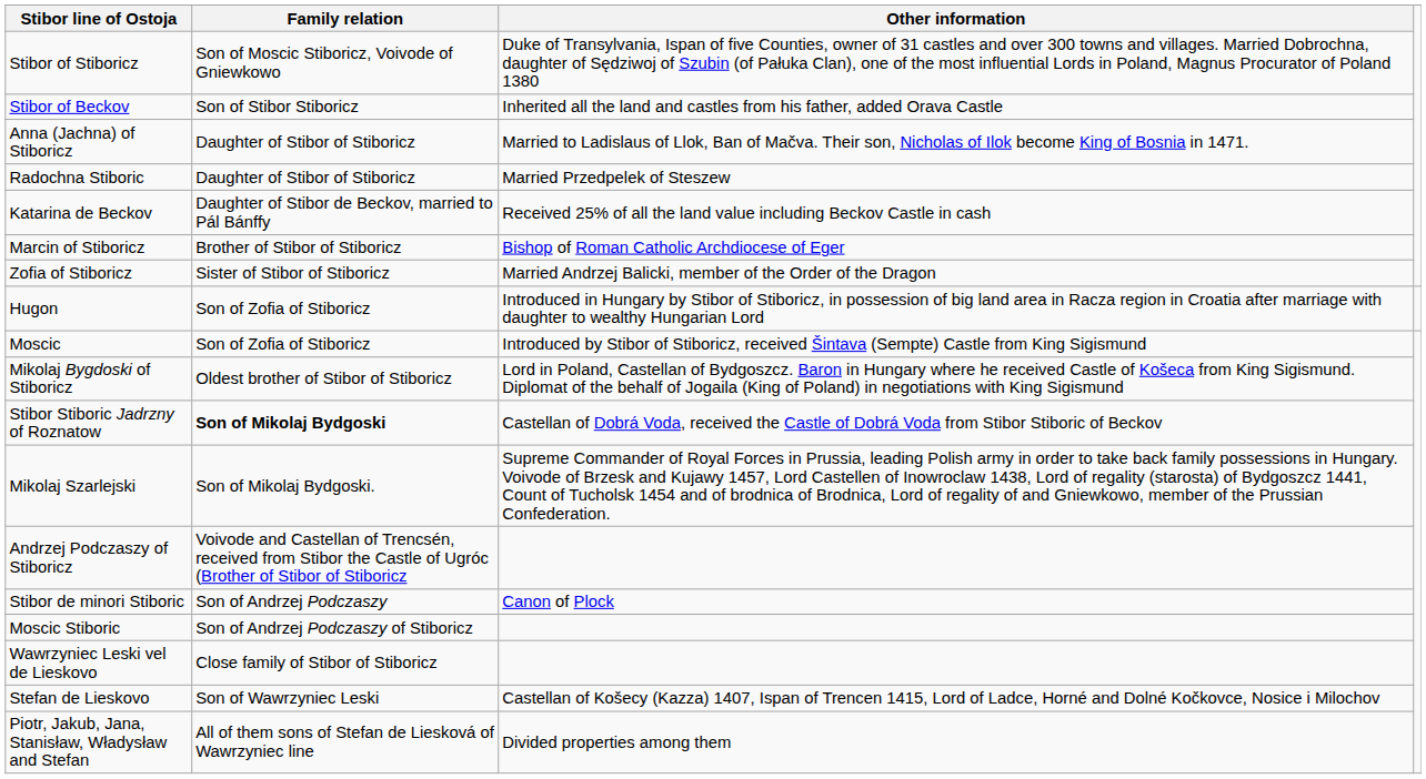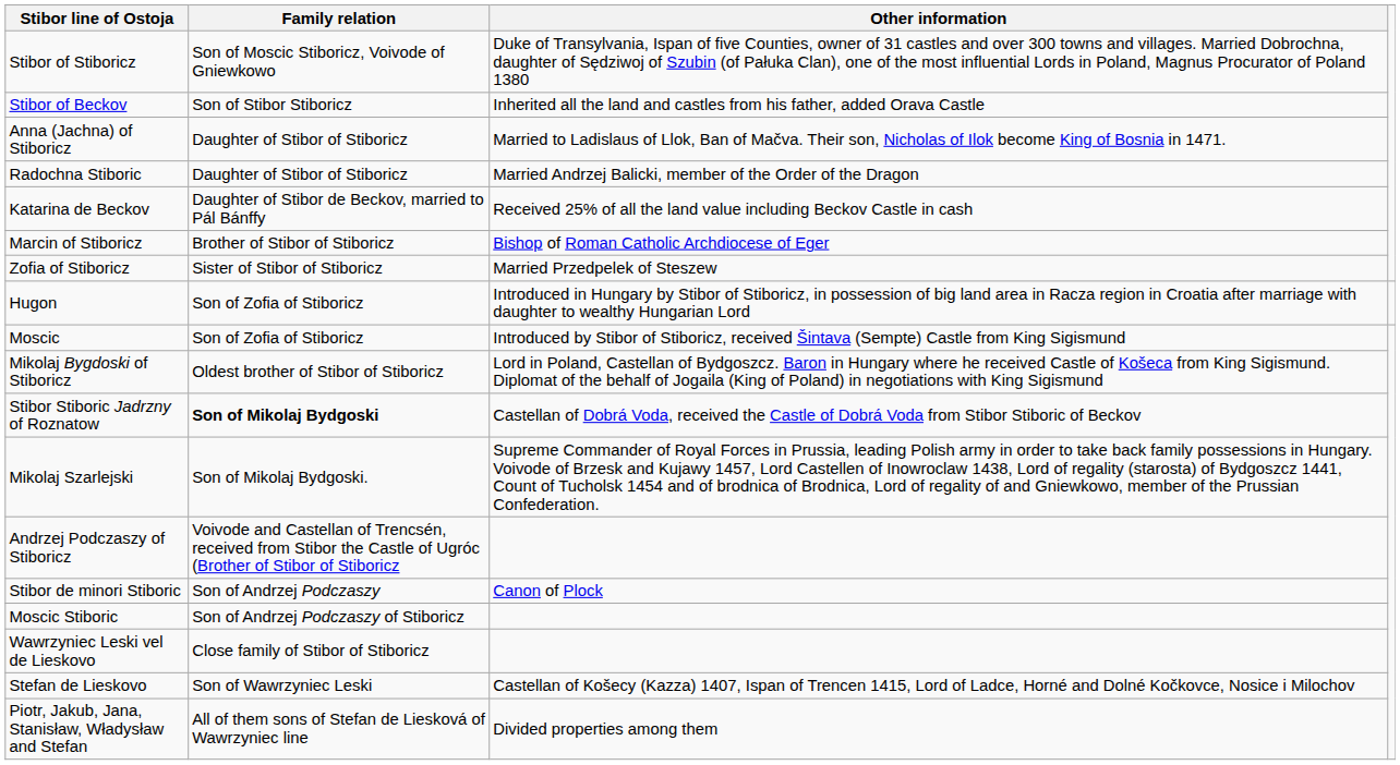 <table class="wikitable floatright" style="text-align:left;font-size:90%;width:98%;margin-left:3em">
 <tr>
 <th>Stibor line of Ostoja</th>
 <th>Family relation</th>
 <th>Other information</th>
 </tr>
 <tr>
 <td>Stibor of Stiboricz</td>
 <td>Son of Moscic Stiboricz, Voivode of Gniewkowo</td>
 <td>Duke of Transylvania, Ispan of five Counties, owner of 31 castles and over 300 towns and villages. Married Dobrochna, daughter of Sędziwoj of <a href='#'>Szubin</a> (of Pałuka Clan), one of the most influential Lords in Poland, Magnus Procurator of Poland 1380</td>
 </tr>
 <tr>
 <td><a href='#'>Stibor of Beckov</a></td>
 <td>Son of Stibor Stiboricz</td>
 <td>Inherited all the land and castles from his father, added Orava Castle</td>
 </tr>
 <tr>
 <td>Anna (Jachna) of Stiboricz</td>
 <td>Daughter of Stibor of Stiboricz</td>
 <td>Married to Ladislaus of Llok, Ban of Mačva. Their son, <a href='#'>Nicholas of Ilok</a> become <a href='#'>King of Bosnia</a> in 1471.</td>
 </tr>
 <tr>
 <td>Radochna Stiboric</td>
 <td>Daughter of Stibor of Stiboricz</td>
-<td>Married Przedpelek of Steszew</td>
+<td>Married Andrzej Balicki, member of the Order of the Dragon</td>
 </tr>
 <tr>
 <td>Katarina de Beckov</td>
 <td>Daughter of Stibor de Beckov, married to Pál Bánffy</td>
 <td>Received 25% of all the land value including Beckov Castle in cash</td>
 </tr>
 <tr>
 <td>Marcin of Stiboricz</td>
 <td>Brother of Stibor of Stiboricz</td>
 <td><a href='#'>Bishop</a> of <a href='#'>Roman Catholic Archdiocese of Eger</a></td>
 </tr>
 <tr>
 <td>Zofia of Stiboricz</td>
 <td>Sister of Stibor of Stiboricz</td>
-<td>Married Andrzej Balicki, member of the Order of the Dragon</td>
+<td>Married Przedpelek of Steszew</td>
 </tr>
 <tr>
 <td>Hugon</td>
 <td>Son of Zofia of Stiboricz</td>
 <td>Introduced in Hungary by Stibor of Stiboricz, in possession of big land area in Racza region in Croatia after marriage with daughter to wealthy Hungarian Lord</td>
 <td></td>
 </tr>
 <tr>
 <td>Moscic</td>
 <td>Son of Zofia of Stiboricz</td>
 <td>Introduced by Stibor of Stiboricz, received <a href='#'>Šintava</a> (Sempte) Castle from King Sigismund</td>
 </tr>
 <tr>
 <td>Mikolaj <em>Bygdoski</em> of Stiboricz</td>
 <td>Oldest brother of Stibor of Stiboricz</td>
 <td>Lord in Poland, Castellan of Bydgoszcz. <a href='#'>Baron</a> in Hungary where he received Castle of <a href='#'>Košeca</a> from King Sigismund. Diplomat of the behalf of Jogaila (King of Poland) in negotiations with King Sigismund</td>
 </tr>
 <tr>
 <td>Stibor Stiboric <em>Jadrzny</em> of Roznatow</td>
 <td><strong>Son of Mikolaj Bydgoski</strong></td>
 <td>Castellan of <a href='#'>Dobrá Voda</a>, received the <a href='#'>Castle of Dobrá Voda</a> from Stibor Stiboric of Beckov</td>
 </tr>
 <tr>
 <td>Mikolaj Szarlejski</td>
 <td>Son of Mikolaj Bydgoski.</td>
 <td>Supreme Commander of Royal Forces in Prussia, leading Polish army in order to take back family possessions in Hungary. Voivode of Brzesk and Kujawy 1457, Lord Castellen of Inowroclaw 1438, Lord of regality (starosta) of Bydgoszcz 1441, Count of Tucholsk 1454 and of brodnica of Brodnica, Lord of regality of and Gniewkowo, member of the Prussian Confederation.</td>
 </tr>
 <tr>
 <td>Andrzej Podczaszy of Stiboricz</td>
 <td>Voivode and Castellan of Trencsén, received from Stibor the Castle of Ugróc (<a href='#'>Brother of Stibor of Stiboricz</a></td>
 <td></td>
 </tr>
 <tr>
 <td>Stibor de minori Stiboric</td>
 <td>Son of Andrzej <em>Podczaszy</em></td>
 <td><a href='#'>Canon</a> of <a href='#'>Plock</a></td>
 </tr>
 <tr>
 <td>Moscic Stiboric</td>
 <td>Son of Andrzej <em>Podczaszy</em> of Stiboricz</td>
 <td></td>
 </tr>
 <tr>
 <td>Wawrzyniec Leski vel de Lieskovo</td>
 <td>Close family of Stibor of Stiboricz</td>
 <td></td>
 </tr>
 <tr>
 <td>Stefan de Lieskovo</td>
 <td>Son of Wawrzyniec Leski</td>
 <td>Castellan of Košecy (Kazza) 1407, Ispan of Trencen 1415, Lord of Ladce, Horné and Dolné Kočkovce, Nosice i Milochov</td>
 </tr>
 <tr>
 <td>Piotr, Jakub, Jana, Stanisław, Władysław and Stefan</td>
 <td>All of them sons of Stefan de Liesková of Wawrzyniec line</td>
 <td>Divided properties among them</td>
 </tr>
 </table>
